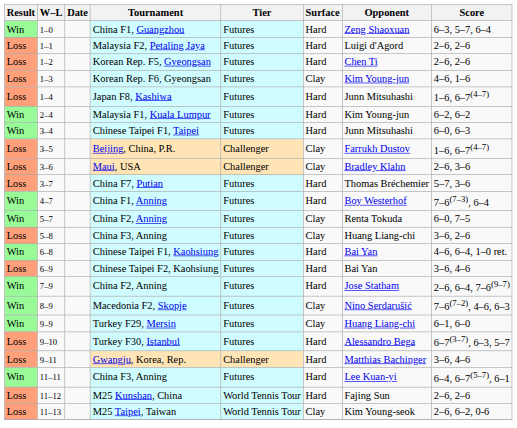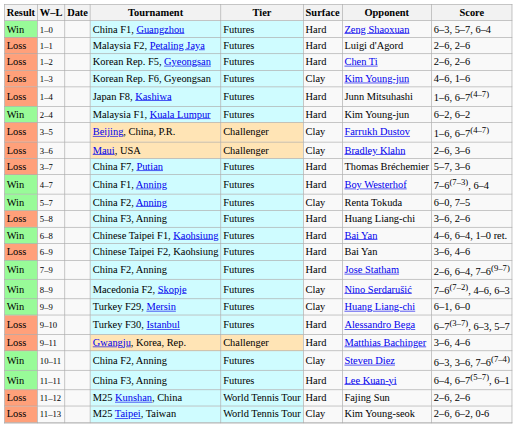 <table class="sortable wikitable">
 <tr>
 <th>Result</th>
 <th class="unsortable">W–L</th>
 <th>Date</th>
 <th>Tournament</th>
 <th>Tier</th>
 <th>Surface</th>
 <th>Opponent</th>
 <th class="unsortable">Score</th>
 </tr>
 <tr>
 <td bgcolor=98FB98>Win</td>
 <td><small>1–0</small></td>
 <td></td>
 <td style="background:#cffcff;">China F1, <a href='#'>Guangzhou</a></td>
 <td style="background:#cffcff;">Futures</td>
 <td>Hard</td>
 <td> <a href='#'>Zeng Shaoxuan</a></td>
 <td>6–3, 5–7, 6–4</td>
 </tr>
 <tr>
 <td bgcolor=FFA07A>Loss</td>
 <td><small>1–1</small></td>
 <td></td>
 <td style="background:#cffcff;">Malaysia F2, <a href='#'>Petaling Jaya</a></td>
 <td style="background:#cffcff;">Futures</td>
 <td>Hard</td>
 <td> Luigi d'Agord</td>
 <td>2–6, 2–6</td>
 </tr>
 <tr>
 <td bgcolor=FFA07A>Loss</td>
 <td><small>1–2</small></td>
 <td></td>
 <td style="background:#cffcff;">Korean Rep. F5, <a href='#'>Gyeongsan</a></td>
 <td style="background:#cffcff;">Futures</td>
 <td>Hard</td>
 <td> <a href='#'>Chen Ti</a></td>
 <td>2–6, 2–6</td>
 </tr>
 <tr>
 <td bgcolor=FFA07A>Loss</td>
 <td><small>1–3</small></td>
 <td></td>
 <td style="background:#cffcff;">Korean Rep. F6, Gyeongsan</td>
 <td style="background:#cffcff;">Futures</td>
 <td>Clay</td>
 <td> <a href='#'>Kim Young-jun</a></td>
 <td>4–6, 1–6</td>
 </tr>
 <tr>
 <td bgcolor=FFA07A>Loss</td>
 <td><small>1–4</small></td>
 <td></td>
 <td style="background:#cffcff;">Japan F8, <a href='#'>Kashiwa</a></td>
 <td style="background:#cffcff;">Futures</td>
 <td>Hard</td>
 <td> Junn Mitsuhashi</td>
 <td>1–6, 6–7<sup>(4–7)</sup></td>
 </tr>
 <tr>
 <td bgcolor=98FB98>Win</td>
 <td><small>2–4</small></td>
 <td></td>
 <td style="background:#cffcff;">Malaysia F1, <a href='#'>Kuala Lumpur</a></td>
 <td style="background:#cffcff;">Futures</td>
 <td>Hard</td>
 <td> Kim Young-jun</td>
 <td>6–2, 6–2</td>
 </tr>
 <tr>
-<td bgcolor=98FB98>Win</td>
-<td><small>3–4</small></td>
-<td></td>
-<td style="background:#cffcff;">Chinese Taipei F1, <a href='#'>Taipei</a></td>
-<td style="background:#cffcff;">Futures</td>
-<td>Hard</td>
-<td> Junn Mitsuhashi</td>
-<td>6–0, 6–3</td>
-</tr>
-<tr>
 <td bgcolor=FFA07A>Loss</td>
 <td><small>3–5</small></td>
 <td><a href='#'></a></td>
 <td style="background:moccasin;"><a href='#'>Beijing</a>, China, P.R.</td>
 <td style="background:moccasin;">Challenger</td>
 <td>Clay</td>
 <td> <a href='#'>Farrukh Dustov</a></td>
 <td>1–6, 6–7<sup>(4–7)</sup></td>
 </tr>
 <tr>
 <td bgcolor=FFA07A>Loss</td>
 <td><small>3–6</small></td>
 <td><a href='#'></a></td>
 <td style="background:moccasin;"><a href='#'>Maui</a>, USA</td>
 <td style="background:moccasin;">Challenger</td>
 <td>Clay</td>
 <td> <a href='#'>Bradley Klahn</a></td>
 <td>2–6, 3–6</td>
 </tr>
 <tr>
 <td bgcolor=FFA07A>Loss</td>
 <td><small>3–7</small></td>
 <td></td>
 <td style="background:#cffcff;">China F7, <a href='#'>Putian</a></td>
 <td style="background:#cffcff;">Futures</td>
 <td>Hard</td>
 <td> Thomas Bréchemier</td>
 <td>5–7, 3–6</td>
 </tr>
 <tr>
 <td bgcolor=98FB98>Win</td>
 <td><small>4–7</small></td>
 <td></td>
 <td style="background:#cffcff;">China F1, <a href='#'>Anning</a></td>
 <td style="background:#cffcff;">Futures</td>
 <td>Hard</td>
 <td> <a href='#'>Boy Westerhof</a></td>
 <td>7–6<sup>(7–3)</sup>, 6–4</td>
 </tr>
 <tr>
 <td bgcolor=98FB98>Win</td>
 <td><small>5–7</small></td>
 <td></td>
 <td style="background:#cffcff;">China F2, <a href='#'>Anning</a></td>
 <td style="background:#cffcff;">Futures</td>
 <td>Clay</td>
 <td> Renta Tokuda</td>
 <td>6–0, 7–5</td>
 </tr>
 <tr>
 <td bgcolor=FFA07A>Loss</td>
 <td><small>5–8</small></td>
 <td></td>
 <td style="background:#cffcff;">China F3, Anning</td>
 <td style="background:#cffcff;">Futures</td>
-<td>Clay</td>
+<td>Hard</td>
 <td> Huang Liang-chi</td>
 <td>3–6, 2–6</td>
 </tr>
 <tr>
 <td bgcolor=98FB98>Win</td>
 <td><small>6–8</small></td>
 <td></td>
 <td style="background:#cffcff;">Chinese Taipei F1, <a href='#'>Kaohsiung</a></td>
 <td style="background:#cffcff;">Futures</td>
 <td>Hard</td>
 <td> <a href='#'>Bai Yan</a></td>
 <td>4–6, 6–4, 1–0 ret.</td>
 </tr>
 <tr>
 <td bgcolor=FFA07A>Loss</td>
 <td><small>6–9</small></td>
 <td></td>
 <td style="background:#cffcff;">Chinese Taipei F2, Kaohsiung</td>
 <td style="background:#cffcff;">Futures</td>
 <td>Hard</td>
 <td> Bai Yan</td>
 <td>3–6, 4–6</td>
 </tr>
 <tr>
 <td bgcolor=98FB98>Win</td>
 <td><small>7–9</small></td>
 <td></td>
 <td style="background:#cffcff;">China F2, Anning</td>
 <td style="background:#cffcff;">Futures</td>
 <td>Hard</td>
 <td> <a href='#'>Jose Statham</a></td>
 <td>2–6, 6–4, 7–6<sup>(9–7)</sup></td>
 </tr>
 <tr>
 <td bgcolor=98FB98>Win</td>
 <td><small>8–9</small></td>
 <td></td>
 <td style="background:#cffcff;">Macedonia F2, <a href='#'>Skopje</a></td>
 <td style="background:#cffcff;">Futures</td>
 <td>Clay</td>
 <td> <a href='#'>Nino Serdarušić</a></td>
 <td>7–6<sup>(7–2)</sup>, 4–6, 6–3</td>
 </tr>
 <tr>
 <td bgcolor=98FB98>Win</td>
 <td><small>9–9</small></td>
 <td></td>
 <td style="background:#cffcff;">Turkey F29, <a href='#'>Mersin</a></td>
 <td style="background:#cffcff;">Futures</td>
 <td>Clay</td>
 <td> <a href='#'>Huang Liang-chi</a></td>
 <td>6–1, 6–0</td>
 </tr>
 <tr>
 <td bgcolor=FFA07A>Loss</td>
 <td><small>9–10</small></td>
 <td></td>
 <td style="background:#cffcff;">Turkey F30, <a href='#'>Istanbul</a></td>
 <td style="background:#cffcff;">Futures</td>
 <td>Hard</td>
 <td> <a href='#'>Alessandro Bega</a></td>
 <td>6–7<sup>(3–7)</sup>, 6–3, 5–7</td>
 </tr>
 <tr>
 <td bgcolor=FFA07A>Loss</td>
 <td><small>9–11</small></td>
 <td><a href='#'></a></td>
 <td style="background:moccasin;"><a href='#'>Gwangju</a>, Korea, Rep.</td>
 <td style="background:moccasin;">Challenger</td>
 <td>Hard</td>
 <td> <a href='#'>Matthias Bachinger</a></td>
 <td>3–6, 4–6</td>
 </tr>
 <tr>
 <td bgcolor=98FB98>Win</td>
+<td><small>10–11</small></td>
+<td></td>
+<td style="background:#cffcff;">China F2, Anning</td>
+<td style="background:#cffcff;">Futures</td>
+<td>Clay</td>
+<td> <a href='#'>Steven Diez</a></td>
+<td>6–3, 3–6, 7–6<sup>(7–4)</sup></td>
+</tr>
+<tr>
+<td bgcolor=98FB98>Win</td>
 <td><small>11–11</small></td>
 <td></td>
 <td style="background:#cffcff;">China F3, Anning</td>
 <td style="background:#cffcff;">Futures</td>
 <td>Hard</td>
 <td> <a href='#'>Lee Kuan-yi</a></td>
 <td>6–4, 6–7<sup>(5–7)</sup>, 6–1</td>
 </tr>
 <tr>
 <td bgcolor=FFA07A>Loss</td>
 <td><small>11–12</small></td>
 <td></td>
 <td style="background:#cffcff;">M25 <a href='#'>Kunshan</a>, China</td>
 <td style="background:#cffcff;">World Tennis Tour</td>
 <td>Hard</td>
 <td> Fajing Sun</td>
 <td>2–6, 2–6</td>
 </tr>
 <tr>
 <td bgcolor=FFA07A>Loss</td>
 <td><small>11–13</small></td>
 <td></td>
 <td style="background:#cffcff;">M25 <a href='#'>Taipei</a>, Taiwan</td>
 <td style="background:#cffcff;">World Tennis Tour</td>
 <td>Clay</td>
 <td> Kim Young-seok</td>
 <td>2–6, 6–2, 0-6</td>
 </tr>
 <tr>
 </tr>
 </table>
